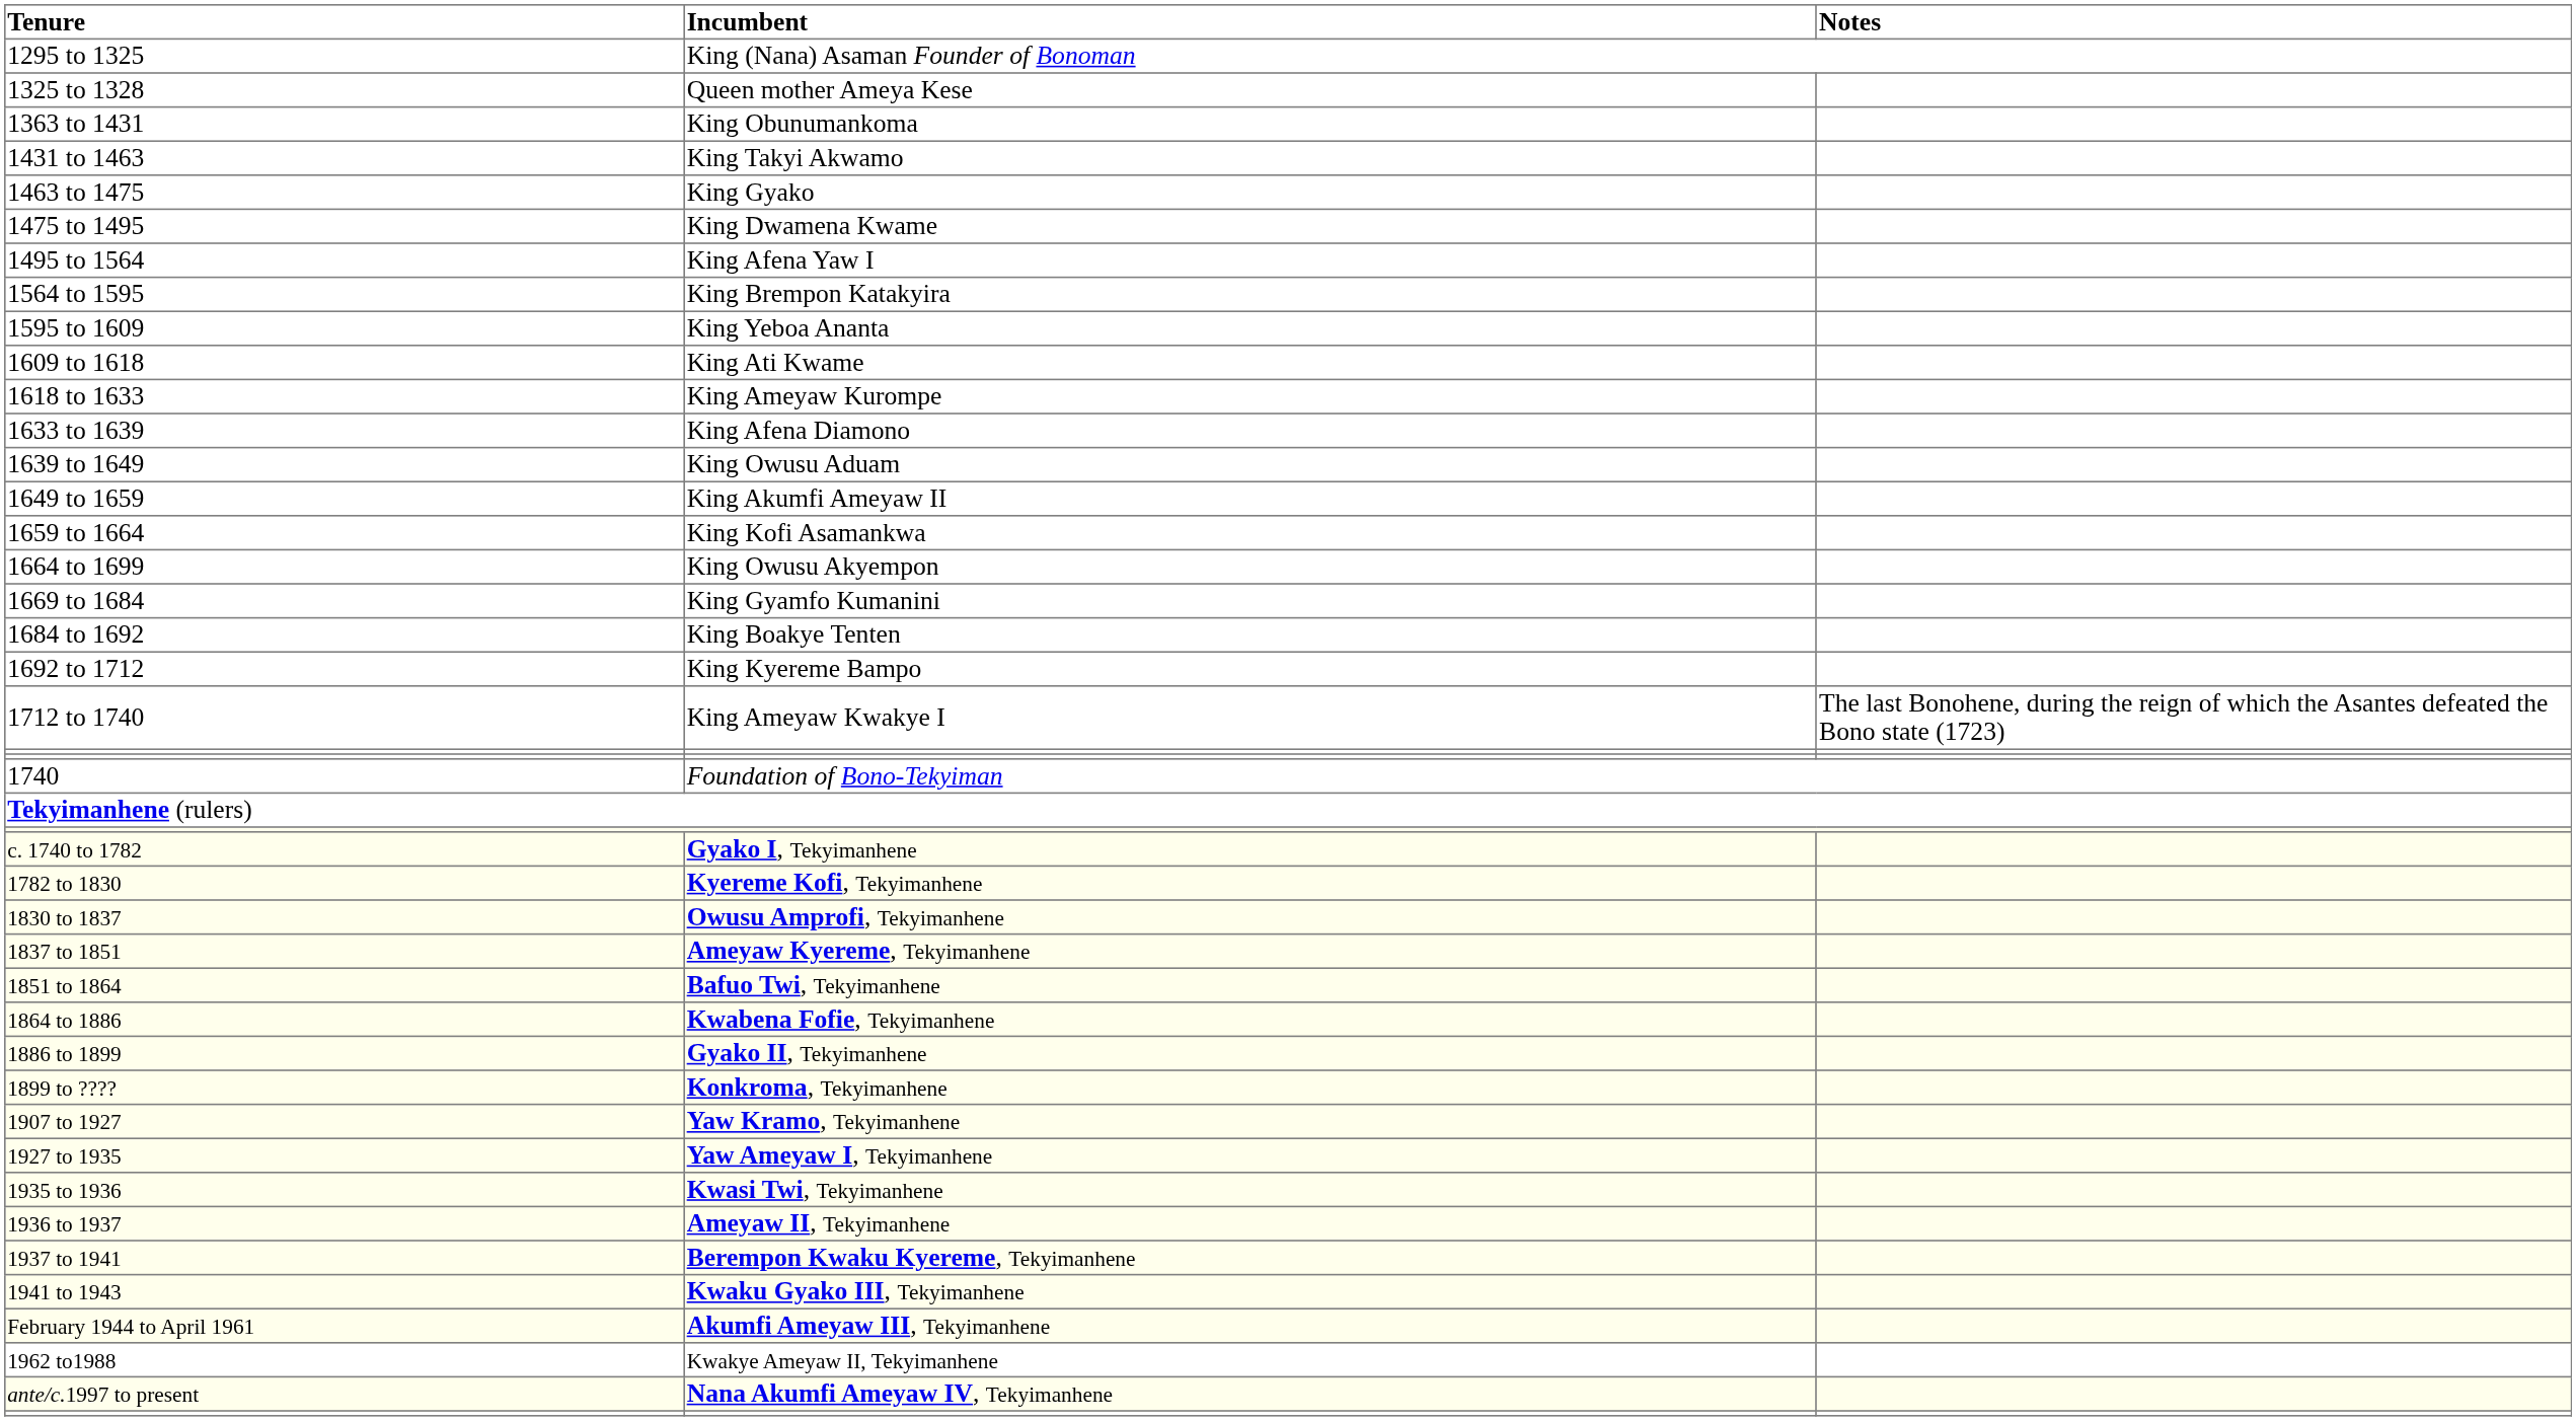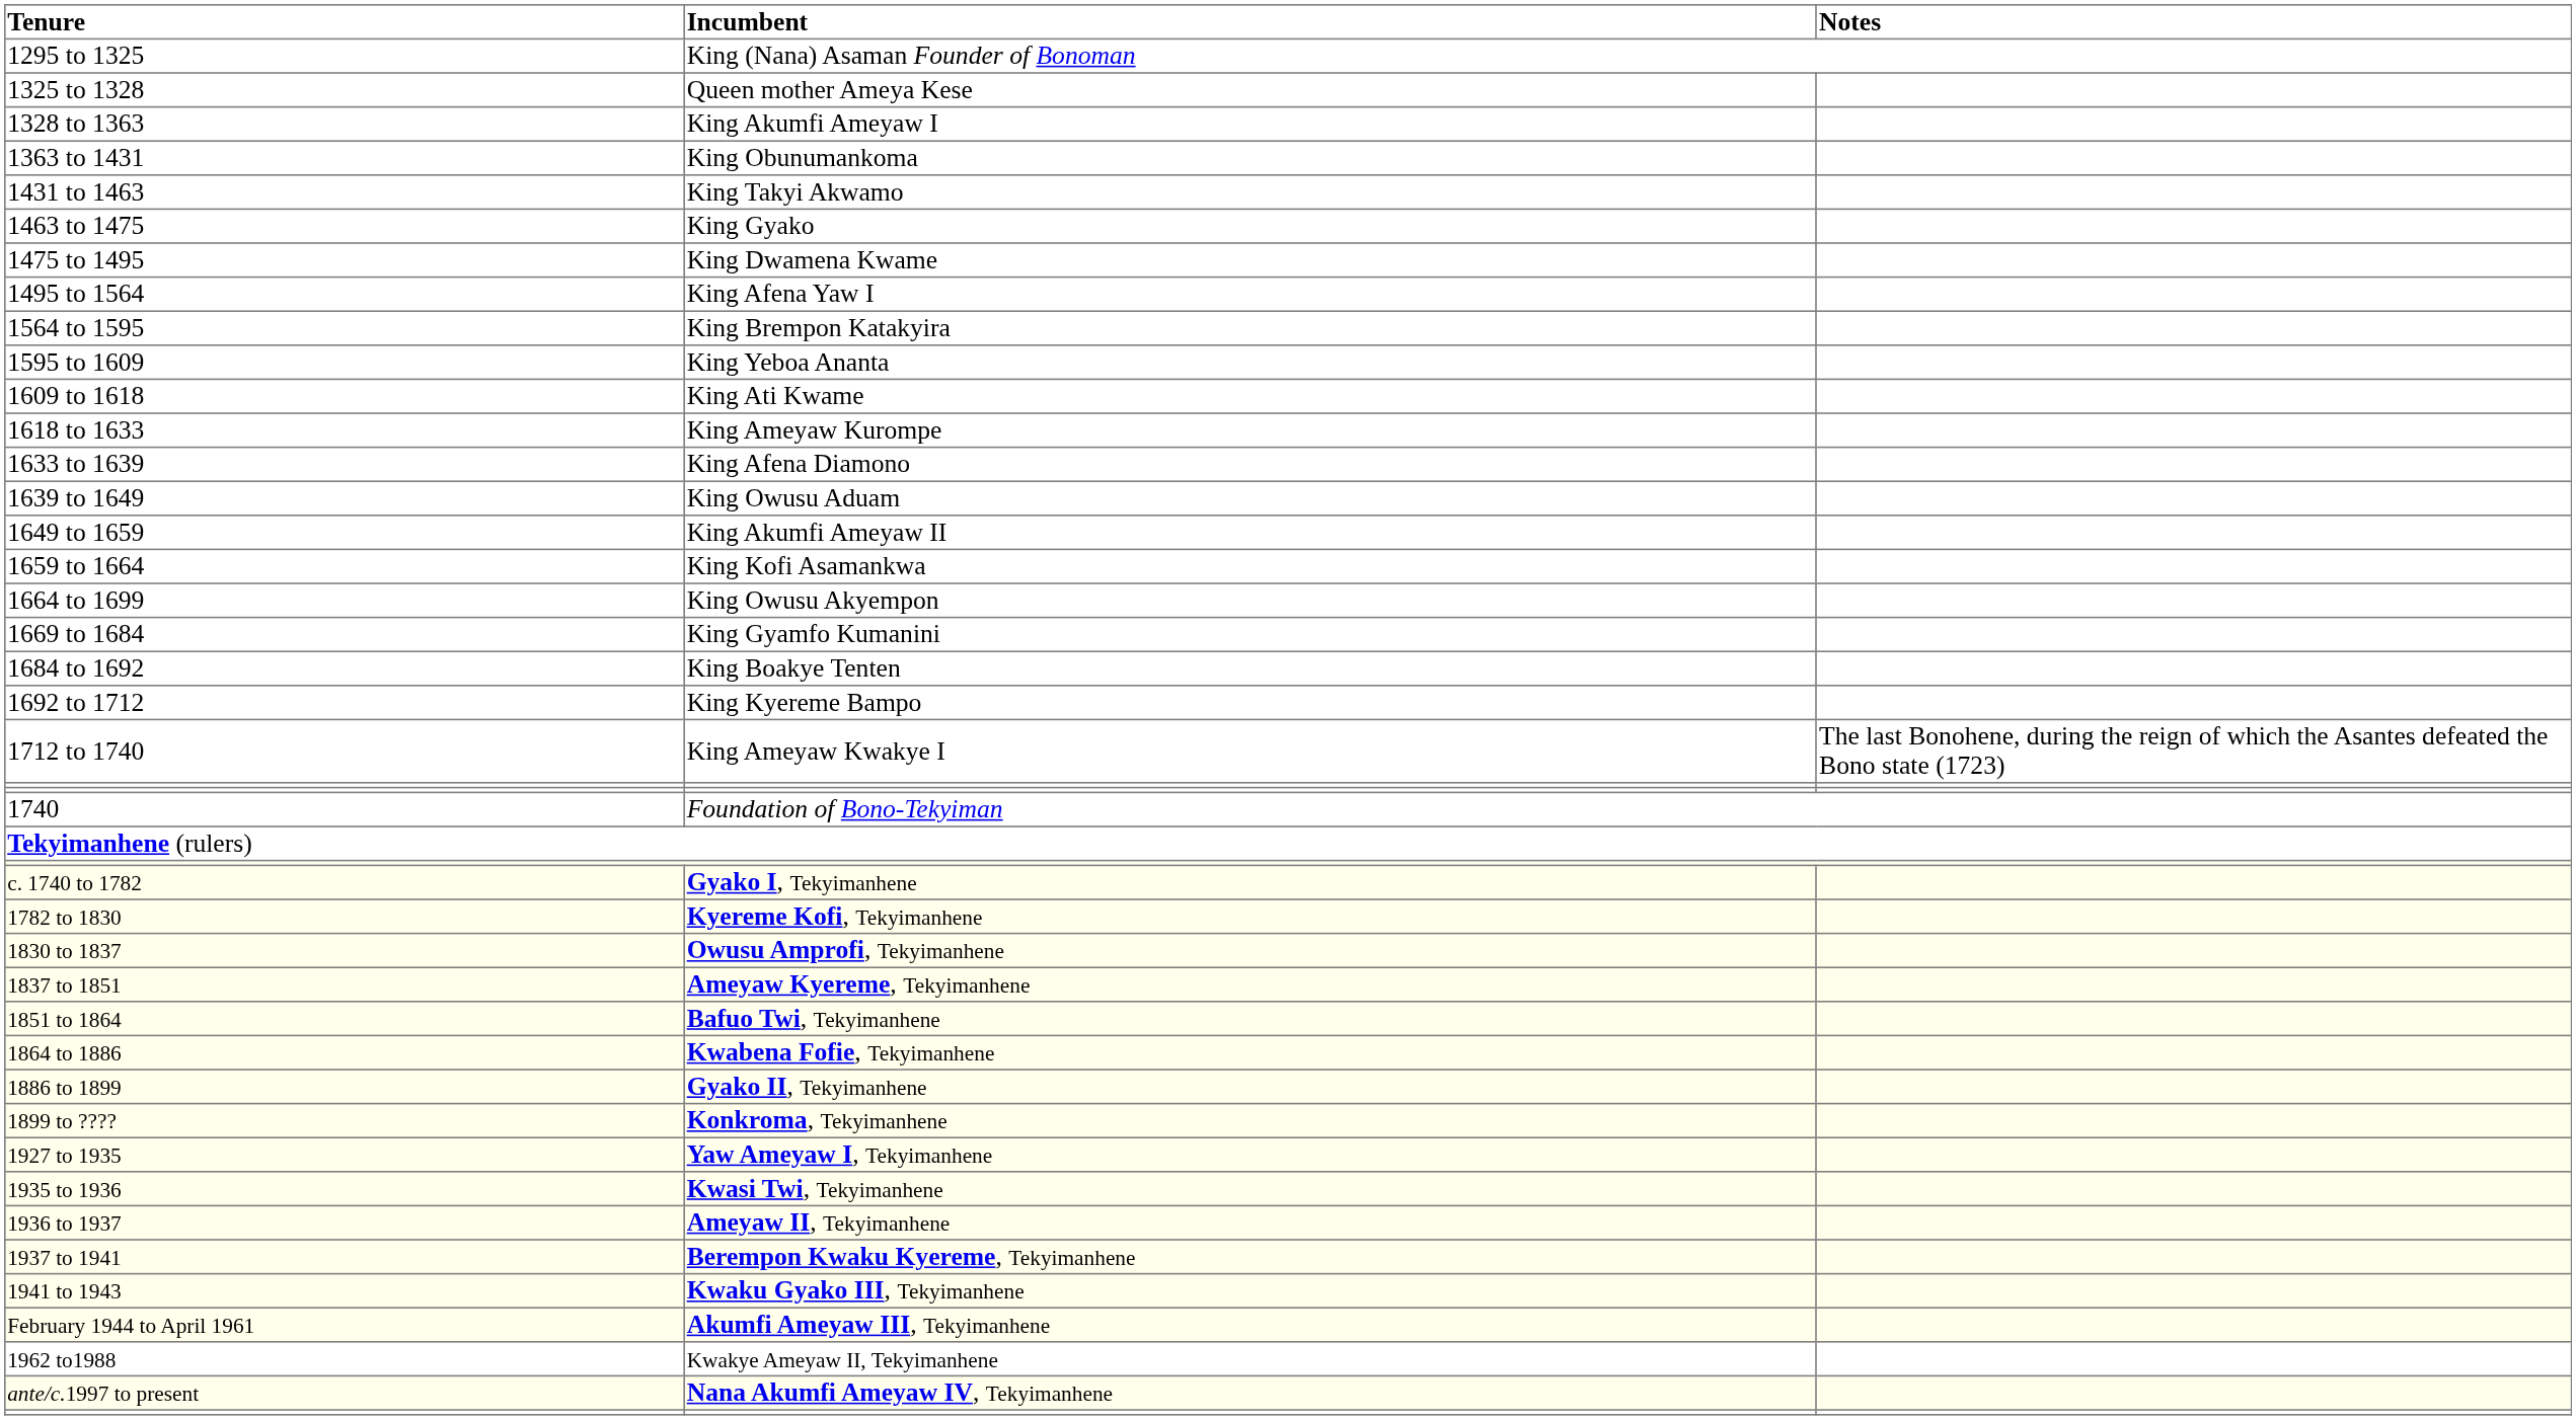 <table border="1" style="border-collapse: collapse">
 <tr align="left">
 <th width="18%">Tenure</th>
 <th width="30%">Incumbent</th>
 <th width="20%">Notes</th>
 </tr>
 <tr valign="top">
 <td>1295 to 1325</td>
 <td colspan="2">King (Nana) Asaman                                                                                                                    <em>Founder of <a href='#'>Bonoman</a> </em></td>
 </tr>
 <tr>
 <td>1325 to 1328</td>
 <td>Queen mother Ameya Kese</td>
+<td></td>
+</tr>
+<tr>
+<td>1328 to 1363</td>
+<td>King Akumfi Ameyaw I</td>
 <td></td>
 </tr>
 <tr>
 <td>1363 to 1431</td>
 <td>King Obunumankoma</td>
 <td></td>
 </tr>
 <tr>
 <td>1431 to 1463</td>
 <td>King Takyi Akwamo</td>
 <td></td>
 </tr>
 <tr>
 <td>1463 to 1475</td>
 <td>King Gyako</td>
 <td></td>
 </tr>
 <tr>
 <td>1475 to 1495</td>
 <td>King Dwamena Kwame</td>
 <td></td>
 </tr>
 <tr>
 <td>1495 to 1564</td>
 <td>King Afena Yaw I</td>
 <td></td>
 </tr>
 <tr>
 <td>1564 to 1595</td>
 <td>King Brempon Katakyira</td>
 <td></td>
 </tr>
 <tr>
 <td>1595 to 1609</td>
 <td>King Yeboa Ananta</td>
 <td></td>
 </tr>
 <tr>
 <td>1609 to 1618</td>
 <td>King Ati Kwame</td>
 <td></td>
 </tr>
 <tr>
 <td>1618 to 1633</td>
 <td>King Ameyaw Kurompe</td>
 <td></td>
 </tr>
 <tr>
 <td>1633 to 1639</td>
 <td>King Afena Diamono</td>
 <td></td>
 </tr>
 <tr>
 <td>1639 to 1649</td>
 <td>King Owusu Aduam</td>
 <td></td>
 </tr>
 <tr>
 <td>1649 to 1659</td>
 <td>King Akumfi Ameyaw II</td>
 <td></td>
 </tr>
 <tr>
 <td>1659 to 1664</td>
 <td>King Kofi Asamankwa</td>
 <td></td>
 </tr>
 <tr>
 <td>1664 to 1699</td>
 <td>King Owusu Akyempon</td>
 <td></td>
 </tr>
 <tr>
 <td>1669 to 1684</td>
 <td>King Gyamfo Kumanini</td>
 <td></td>
 </tr>
 <tr>
 <td>1684 to 1692</td>
 <td>King Boakye Tenten</td>
 <td></td>
 </tr>
 <tr>
 <td>1692 to 1712</td>
 <td>King Kyereme Bampo</td>
 <td></td>
 </tr>
 <tr>
 <td>1712 to 1740</td>
 <td>King Ameyaw Kwakye I</td>
 <td>The last Bonohene, during the reign of which the Asantes defeated the Bono state (1723)</td>
 </tr>
 <tr>
 <td></td>
 <td></td>
 <td></td>
 </tr>
 <tr>
 <td></td>
 <td></td>
 <td></td>
 </tr>
 <tr valign="top">
 <td>1740</td>
 <td colspan="2"><em>Foundation of <a href='#'>Bono-Tekyiman</a></em></td>
 </tr>
 <tr valign="top">
 <td colspan="3"><strong><a href='#'>Tekyimanhene</a></strong> (rulers)</td>
 </tr>
 <tr valign="top" bgcolor="#ffffec">
 <td colspan="3"></td>
 </tr>
 <tr valign="top" bgcolor="#ffffec">
 <td><small>c. 1740 to 1782</small></td>
 <td><strong><a href='#'>Gyako I</a></strong>, <small>Tekyimanhene</small></td>
 <td></td>
 </tr>
 <tr valign="top" bgcolor="#ffffec">
 <td><small>1782 to 1830</small></td>
 <td><strong><a href='#'>Kyereme Kofi</a></strong>, <small>Tekyimanhene</small></td>
 <td></td>
 </tr>
 <tr valign="top" bgcolor="#ffffec">
 <td><small>1830 to 1837</small></td>
 <td><strong><a href='#'>Owusu Amprofi</a></strong>, <small>Tekyimanhene</small></td>
 <td></td>
 </tr>
 <tr valign="top" bgcolor="#ffffec">
 <td><small>1837 to 1851</small></td>
 <td><strong><a href='#'>Ameyaw Kyereme</a></strong>, <small>Tekyimanhene</small></td>
 <td></td>
 </tr>
 <tr valign="top" bgcolor="#ffffec">
 <td><small>1851 to 1864</small></td>
 <td><strong><a href='#'>Bafuo Twi</a></strong>, <small>Tekyimanhene</small></td>
 <td></td>
 </tr>
 <tr valign="top" bgcolor="#ffffec">
 <td><small>1864 to 1886</small></td>
 <td><strong><a href='#'>Kwabena Fofie</a></strong>, <small>Tekyimanhene</small></td>
 <td></td>
 </tr>
 <tr valign="top" bgcolor="#ffffec">
 <td><small>1886 to 1899</small></td>
 <td><strong><a href='#'>Gyako II</a></strong>, <small>Tekyimanhene</small></td>
 <td></td>
 </tr>
 <tr valign="top" bgcolor="#ffffec">
 <td><small>1899 to ????</small></td>
 <td><strong><a href='#'>Konkroma</a></strong>, <small>Tekyimanhene</small></td>
 <td></td>
 </tr>
 <tr valign="top" bgcolor="#ffffec">
-<td><small>1907 to 1927</small></td>
-<td><strong><a href='#'>Yaw Kramo</a></strong>, <small>Tekyimanhene</small></td>
-<td></td>
-</tr>
-<tr valign="top" bgcolor="#ffffec">
 <td><small>1927 to 1935</small></td>
 <td><strong><a href='#'>Yaw Ameyaw I</a></strong>, <small>Tekyimanhene</small></td>
 <td></td>
 </tr>
 <tr valign="top" bgcolor="#ffffec">
 <td><small>1935 to 1936</small></td>
 <td><strong><a href='#'>Kwasi Twi</a></strong>, <small>Tekyimanhene</small></td>
 <td></td>
 </tr>
 <tr valign="top" bgcolor="#ffffec">
 <td><small>1936 to 1937</small></td>
 <td><strong><a href='#'>Ameyaw II</a></strong>, <small>Tekyimanhene</small></td>
 <td></td>
 </tr>
 <tr valign="top" bgcolor="#ffffec">
 <td><small>1937 to 1941</small></td>
 <td><strong><a href='#'>Berempon Kwaku Kyereme</a></strong>, <small>Tekyimanhene</small></td>
 <td></td>
 </tr>
 <tr valign="top" bgcolor="#ffffec">
 <td><small>1941 to 1943</small></td>
 <td><strong><a href='#'>Kwaku Gyako III</a></strong>, <small>Tekyimanhene</small></td>
 <td></td>
 </tr>
 <tr valign="top" bgcolor="#ffffec">
 <td><small>February 1944 to April 1961</small></td>
 <td><strong><a href='#'>Akumfi Ameyaw III</a></strong>, <small>Tekyimanhene</small></td>
 <td></td>
 </tr>
 <tr>
 <td><small>1962 to1988</small></td>
 <td><small>Kwakye Ameyaw II, Tekyimanhene</small></td>
 <td></td>
 </tr>
 <tr valign="top" bgcolor="#ffffec">
 <td><small><em>ante/c.</em>1997 to present</small></td>
 <td><strong><a href='#'>Nana Akumfi Ameyaw IV</a></strong>, <small>Tekyimanhene</small></td>
 <td></td>
 </tr>
 <tr>
 <td></td>
 <td></td>
 <td></td>
 </tr>
 </table>
